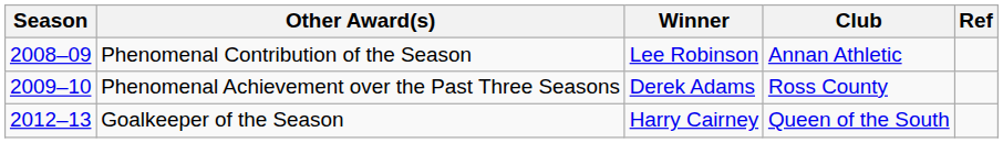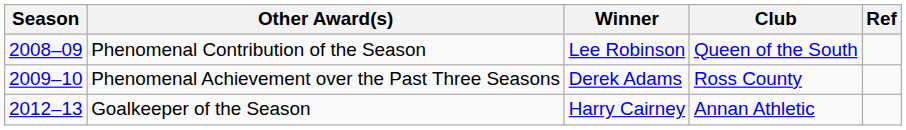 <table class="wikitable">
 <tr>
 <th>Season</th>
 <th>Other Award(s)</th>
 <th>Winner</th>
 <th>Club</th>
 <th>Ref</th>
 </tr>
 <tr>
 <td><a href='#'>2008–09</a></td>
 <td>Phenomenal Contribution of the Season</td>
 <td> <a href='#'>Lee Robinson</a></td>
-<td><a href='#'>Annan Athletic</a></td>
+<td><a href='#'>Queen of the South</a></td>
 <td></td>
 </tr>
 <tr>
 <td><a href='#'>2009–10</a></td>
 <td>Phenomenal Achievement over the Past Three Seasons</td>
 <td> <a href='#'>Derek Adams</a></td>
 <td><a href='#'>Ross County</a></td>
 <td></td>
 </tr>
 <tr>
 <td><a href='#'>2012–13</a></td>
 <td>Goalkeeper of the Season</td>
 <td> <a href='#'>Harry Cairney</a></td>
-<td><a href='#'>Queen of the South</a></td>
+<td><a href='#'>Annan Athletic</a></td>
 <td></td>
 </tr>
 </table>
